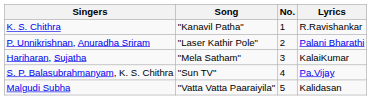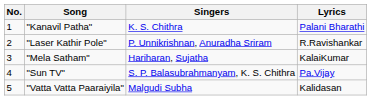 <table class="wikitable" style="font-size:95%;">
 <tr>
+<th>No.</th>
+<th>Song</th>
 <th>Singers</th>
-<th>Song</th>
-<th>No.</th>
 <th>Lyrics</th>
 </tr>
 <tr>
+<td>1</td>
+<td>"Kanavil Patha"</td>
 <td><a href='#'>K. S. Chithra</a></td>
-<td>"Kanavil Patha"</td>
-<td>1</td>
+<td><a href='#'>Palani Bharathi</a></td>
+</tr>
+<tr>
+<td>2</td>
+<td>"Laser Kathir Pole"</td>
+<td><a href='#'>P. Unnikrishnan</a>, <a href='#'>Anuradha Sriram</a></td>
 <td>R.Ravishankar</td>
 </tr>
 <tr>
-<td><a href='#'>P. Unnikrishnan</a>, <a href='#'>Anuradha Sriram</a></td>
-<td>"Laser Kathir Pole"</td>
-<td>2</td>
-<td><a href='#'>Palani Bharathi</a></td>
-</tr>
-<tr>
+<td>3</td>
+<td>"Mela Satham"</td>
 <td><a href='#'>Hariharan</a>, <a href='#'>Sujatha</a></td>
-<td>"Mela Satham"</td>
-<td>3</td>
 <td>KalaiKumar</td>
 </tr>
 <tr>
+<td>4</td>
+<td>"Sun TV"</td>
 <td><a href='#'>S. P. Balasubrahmanyam</a>, K. S. Chithra</td>
-<td>"Sun TV"</td>
-<td>4</td>
 <td><a href='#'>Pa.Vijay</a></td>
 </tr>
 <tr>
+<td>5</td>
+<td>"Vatta Vatta Paaraiyila"</td>
 <td><a href='#'>Malgudi Subha</a></td>
-<td>"Vatta Vatta Paaraiyila"</td>
-<td>5</td>
 <td>Kalidasan</td>
 </tr>
 </table>
